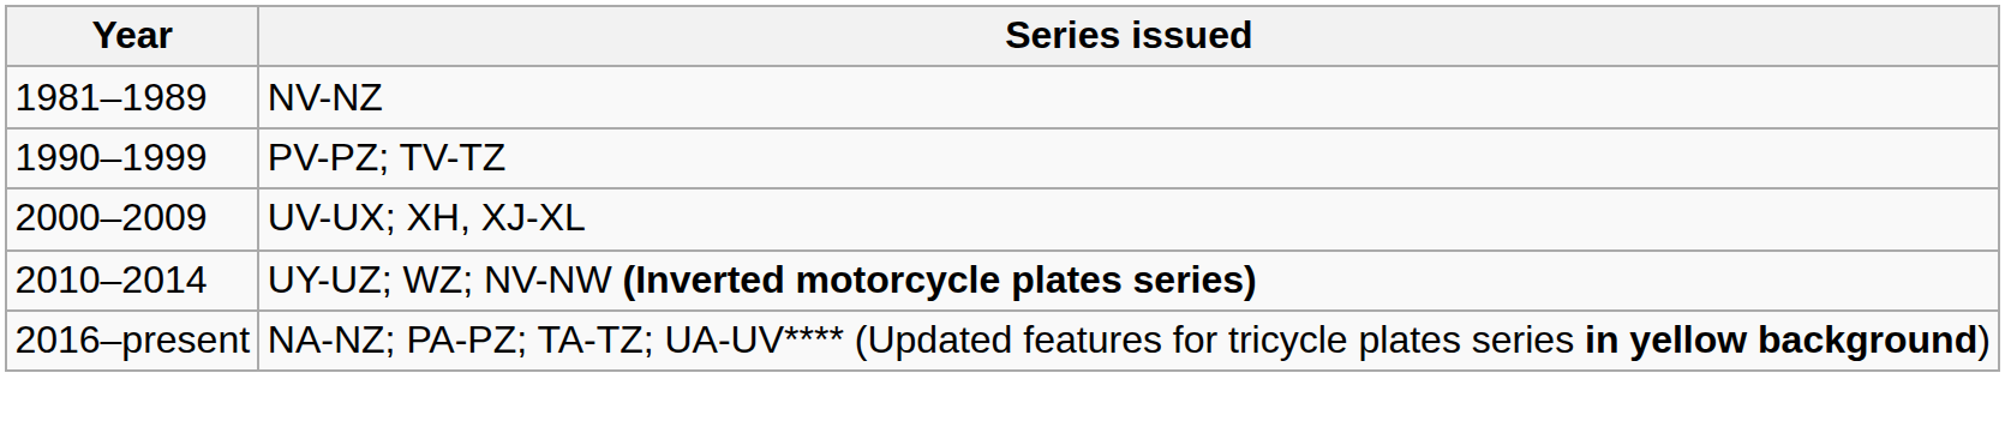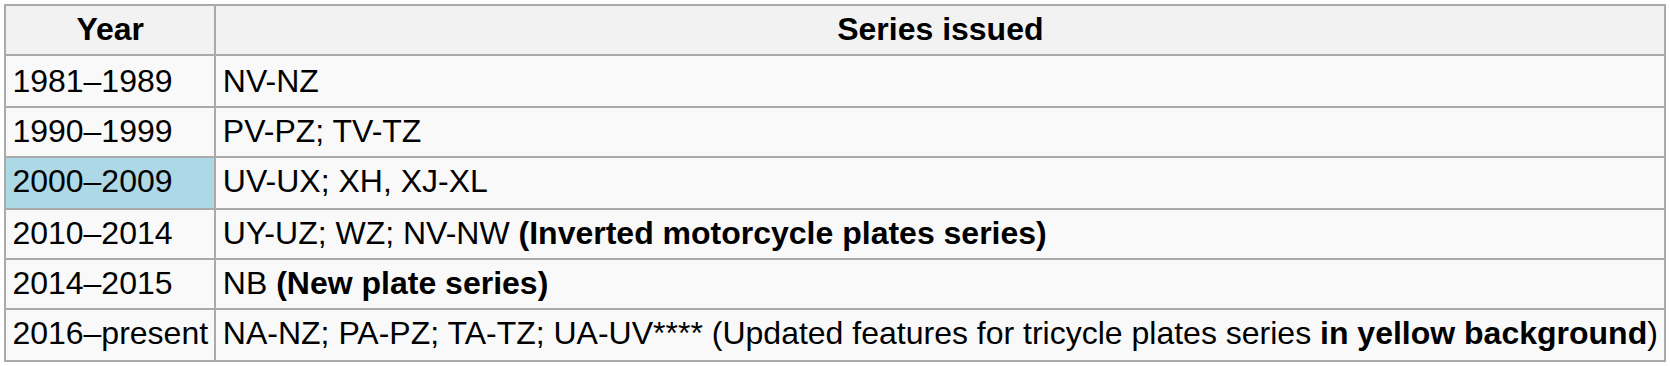 <table class="wikitable">
 <tr>
 <th>Year</th>
 <th>Series issued</th>
 </tr>
 <tr>
 <td>1981–1989</td>
 <td>NV-NZ</td>
 </tr>
 <tr>
 <td>1990–1999</td>
 <td>PV-PZ; TV-TZ</td>
 </tr>
 <tr>
-<td>2000–2009</td>
+<td style="background: lightblue;">2000–2009</td>
 <td>UV-UX; XH, XJ-XL</td>
 </tr>
 <tr>
 <td>2010–2014</td>
 <td>UY-UZ; WZ; NV-NW <strong>(Inverted motorcycle plates series)</strong></td>
+</tr>
+<tr>
+<td>2014–2015</td>
+<td>NB <strong>(New plate series)</strong></td>
 </tr>
 <tr>
 <td>2016–present</td>
 <td>NA-NZ; PA-PZ; TA-TZ; UA-UV**** (Updated features for tricycle plates series <strong>in yellow background</strong>)</td>
 </tr>
 <tr>
 </tr>
 </table>
